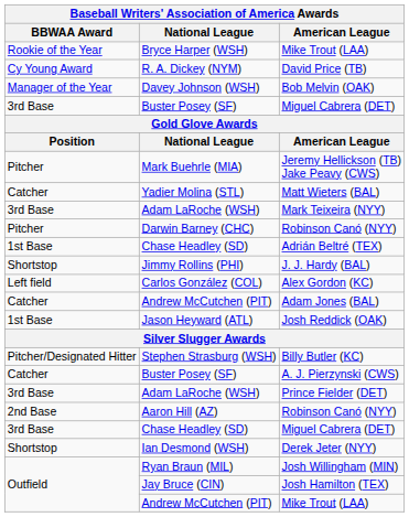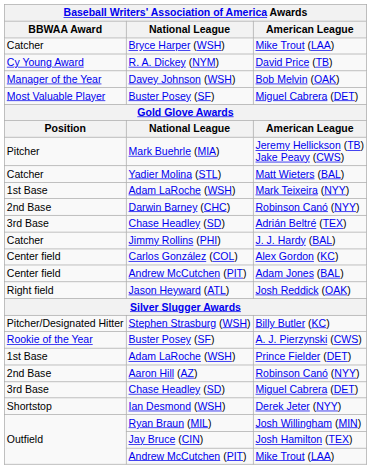 <table class="wikitable" style="font-size:90%;">
 <tr>
 <th colspan="9"><a href='#'>Baseball Writers' Association of America</a> Awards</th>
 </tr>
 <tr>
 <th>BBWAA Award</th>
 <th>National League</th>
 <th>American League</th>
 </tr>
 <tr>
-<td><a href='#'>Rookie of the Year</a></td>
+<td>Catcher</td>
 <td><a href='#'>Bryce Harper</a> (<a href='#'>WSH</a>)</td>
 <td><a href='#'>Mike Trout</a> (<a href='#'>LAA</a>)</td>
 </tr>
 <tr>
 <td><a href='#'>Cy Young Award</a></td>
 <td><a href='#'>R. A. Dickey</a> (<a href='#'>NYM</a>)</td>
 <td><a href='#'>David Price</a> (<a href='#'>TB</a>)</td>
 </tr>
 <tr>
 <td><a href='#'>Manager of the Year</a></td>
 <td><a href='#'>Davey Johnson</a> (<a href='#'>WSH</a>)</td>
 <td><a href='#'>Bob Melvin</a> (<a href='#'>OAK</a>)</td>
 </tr>
 <tr>
-<td>3rd Base</td>
+<td><a href='#'>Most Valuable Player</a></td>
 <td><a href='#'>Buster Posey</a> (<a href='#'>SF</a>)</td>
 <td><a href='#'>Miguel Cabrera</a> (<a href='#'>DET</a>)</td>
 </tr>
 <tr>
 <th colspan="9"><a href='#'>Gold Glove Awards</a></th>
 </tr>
 <tr>
 <th>Position</th>
 <th>National League</th>
 <th>American League</th>
 </tr>
 <tr>
 <td>Pitcher</td>
 <td><a href='#'>Mark Buehrle</a> (<a href='#'>MIA</a>)</td>
 <td><a href='#'>Jeremy Hellickson</a> (<a href='#'>TB</a>)<br><a href='#'>Jake Peavy</a> (<a href='#'>CWS</a>)</td>
 </tr>
 <tr>
 <td>Catcher</td>
 <td><a href='#'>Yadier Molina</a> (<a href='#'>STL</a>)</td>
 <td><a href='#'>Matt Wieters</a> (<a href='#'>BAL</a>)</td>
 </tr>
 <tr>
-<td>3rd Base</td>
+<td>1st Base</td>
 <td><a href='#'>Adam LaRoche</a> (<a href='#'>WSH</a>)</td>
 <td><a href='#'>Mark Teixeira</a> (<a href='#'>NYY</a>)</td>
 </tr>
 <tr>
-<td>Pitcher</td>
+<td>2nd Base</td>
 <td><a href='#'>Darwin Barney</a> (<a href='#'>CHC</a>)</td>
 <td><a href='#'>Robinson Canó</a> (<a href='#'>NYY</a>)</td>
 </tr>
 <tr>
-<td>1st Base</td>
+<td>3rd Base</td>
 <td><a href='#'>Chase Headley</a> (<a href='#'>SD</a>)</td>
 <td><a href='#'>Adrián Beltré</a> (<a href='#'>TEX</a>)</td>
 </tr>
 <tr>
-<td>Shortstop</td>
+<td>Catcher</td>
 <td><a href='#'>Jimmy Rollins</a> (<a href='#'>PHI</a>)</td>
 <td><a href='#'>J. J. Hardy</a> (<a href='#'>BAL</a>)</td>
 </tr>
 <tr>
-<td>Left field</td>
+<td>Center field</td>
 <td><a href='#'>Carlos González</a> (<a href='#'>COL</a>)</td>
 <td><a href='#'>Alex Gordon</a> (<a href='#'>KC</a>)</td>
 </tr>
 <tr>
-<td>Catcher</td>
+<td>Center field</td>
 <td><a href='#'>Andrew McCutchen</a> (<a href='#'>PIT</a>)</td>
 <td><a href='#'>Adam Jones</a>  (<a href='#'>BAL</a>)</td>
 </tr>
 <tr>
-<td>1st Base</td>
+<td>Right field</td>
 <td><a href='#'>Jason Heyward</a> (<a href='#'>ATL</a>)</td>
 <td><a href='#'>Josh Reddick</a> (<a href='#'>OAK</a>)</td>
 </tr>
 <tr>
 <th colspan="9"><a href='#'>Silver Slugger Awards</a></th>
 </tr>
 <tr>
 <td>Pitcher/Designated Hitter</td>
 <td><a href='#'>Stephen Strasburg</a> (<a href='#'>WSH</a>)</td>
 <td><a href='#'>Billy Butler</a> (<a href='#'>KC</a>)</td>
 </tr>
 <tr>
-<td>Catcher</td>
+<td><a href='#'>Rookie of the Year</a></td>
 <td><a href='#'>Buster Posey</a> (<a href='#'>SF</a>)</td>
 <td><a href='#'>A. J. Pierzynski</a> (<a href='#'>CWS</a>)</td>
 </tr>
 <tr>
-<td>3rd Base</td>
+<td>1st Base</td>
 <td><a href='#'>Adam LaRoche</a> (<a href='#'>WSH</a>)</td>
 <td><a href='#'>Prince Fielder</a> (<a href='#'>DET</a>)</td>
 </tr>
 <tr>
 <td>2nd Base</td>
 <td><a href='#'>Aaron Hill</a> (<a href='#'>AZ</a>)</td>
 <td><a href='#'>Robinson Canó</a> (<a href='#'>NYY</a>)</td>
 </tr>
 <tr>
 <td>3rd Base</td>
 <td><a href='#'>Chase Headley</a> (<a href='#'>SD</a>)</td>
 <td><a href='#'>Miguel Cabrera</a> (<a href='#'>DET</a>)</td>
 </tr>
 <tr>
 <td>Shortstop</td>
 <td><a href='#'>Ian Desmond</a> (<a href='#'>WSH</a>)</td>
 <td><a href='#'>Derek Jeter</a> (<a href='#'>NYY</a>)</td>
 </tr>
 <tr>
 <td rowspan="3">Outfield</td>
 <td><a href='#'>Ryan Braun</a> (<a href='#'>MIL</a>)</td>
 <td><a href='#'>Josh Willingham</a> (<a href='#'>MIN</a>)</td>
 </tr>
 <tr>
 <td><a href='#'>Jay Bruce</a> (<a href='#'>CIN</a>)</td>
 <td><a href='#'>Josh Hamilton</a> (<a href='#'>TEX</a>)</td>
 </tr>
 <tr>
 <td><a href='#'>Andrew McCutchen</a> (<a href='#'>PIT</a>)</td>
 <td><a href='#'>Mike Trout</a> (<a href='#'>LAA</a>)</td>
 </tr>
 </table>
